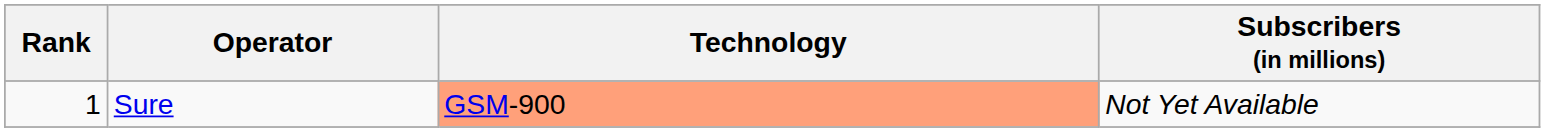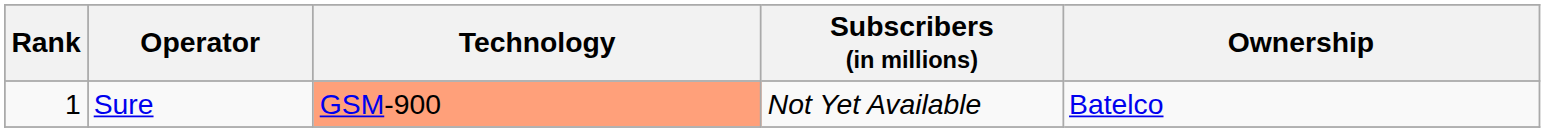 <table class="wikitable">
 <tr>
 <th style="width:3%;">Rank</th>
 <th style="width:15%;">Operator</th>
 <th style="width:30%;">Technology</th>
 <th style="width:20%;">Subscribers<br><small>(in millions)</small></th>
+<th style="width:32%;">Ownership</th>
 </tr>
 <tr>
 <td align=right>1</td>
 <td><a href='#'>Sure</a></td>
 <td style="background: lightsalmon;"><a href='#'>GSM</a>-900</td>
 <td><em>Not Yet Available</em></td>
+<td><a href='#'>Batelco</a></td>
 </tr>
 </table>
